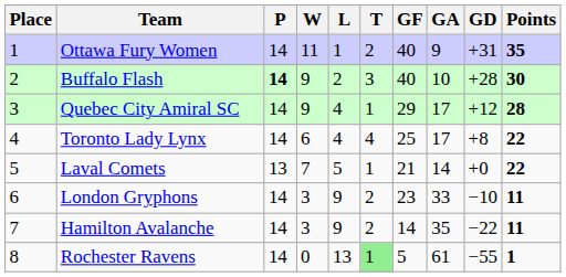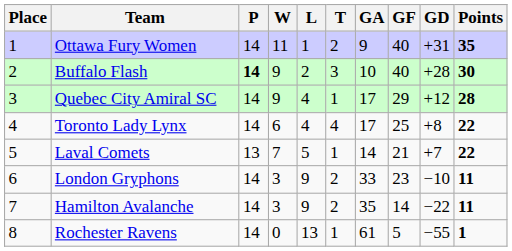 <table class="wikitable">
 <tr>
 <th>Place</th>
 <th width="170">Team</th>
 <th width="20">P</th>
 <th width="20">W</th>
 <th width="20">L</th>
 <th width="20">T</th>
+<th width="20">GA</th>
 <th width="20">GF</th>
-<th width="20">GA</th>
 <th width="25">GD</th>
 <th>Points</th>
 </tr>
 <tr bgcolor="#ccccff">
 <td>1</td>
 <td><a href='#'>Ottawa Fury Women</a></td>
 <td>14</td>
 <td>11</td>
 <td>1</td>
 <td>2</td>
+<td>9</td>
 <td>40</td>
-<td>9</td>
 <td>+31</td>
 <td><strong>35</strong></td>
 </tr>
 <tr bgcolor="#ccffcc">
 <td>2</td>
 <td><a href='#'>Buffalo Flash</a></td>
 <td><strong>14</strong></td>
 <td>9</td>
 <td>2</td>
 <td>3</td>
+<td>10</td>
 <td>40</td>
-<td>10</td>
 <td>+28</td>
 <td><strong>30</strong></td>
 </tr>
 <tr bgcolor="#ccffcc">
 <td>3</td>
 <td><a href='#'>Quebec City Amiral SC</a></td>
 <td>14</td>
 <td>9</td>
 <td>4</td>
 <td>1</td>
+<td>17</td>
 <td>29</td>
-<td>17</td>
 <td>+12</td>
 <td><strong>28</strong></td>
 </tr>
 <tr>
 <td>4</td>
 <td><a href='#'>Toronto Lady Lynx</a></td>
 <td>14</td>
 <td>6</td>
 <td>4</td>
 <td>4</td>
+<td>17</td>
 <td>25</td>
-<td>17</td>
 <td>+8</td>
 <td><strong>22</strong></td>
 </tr>
 <tr>
 <td>5</td>
 <td><a href='#'>Laval Comets</a></td>
 <td>13</td>
 <td>7</td>
 <td>5</td>
 <td>1</td>
+<td>14</td>
 <td>21</td>
-<td>14</td>
-<td>+0</td>
+<td>+7</td>
 <td><strong>22</strong></td>
 </tr>
 <tr>
 <td>6</td>
 <td><a href='#'>London Gryphons</a></td>
 <td>14</td>
 <td>3</td>
 <td>9</td>
 <td>2</td>
+<td>33</td>
 <td>23</td>
-<td>33</td>
 <td>−10</td>
 <td><strong>11</strong></td>
 </tr>
 <tr>
 <td>7</td>
 <td><a href='#'>Hamilton Avalanche</a></td>
 <td>14</td>
 <td>3</td>
 <td>9</td>
 <td>2</td>
+<td>35</td>
 <td>14</td>
-<td>35</td>
 <td>−22</td>
 <td><strong>11</strong></td>
 </tr>
 <tr>
 <td>8</td>
 <td><a href='#'>Rochester Ravens</a></td>
 <td>14</td>
 <td>0</td>
 <td>13</td>
-<td style="background: lightgreen;">1</td>
+<td>1</td>
+<td>61</td>
 <td>5</td>
-<td>61</td>
 <td>−55</td>
 <td><strong>1</strong></td>
 </tr>
 </table>
